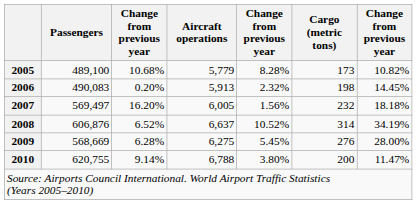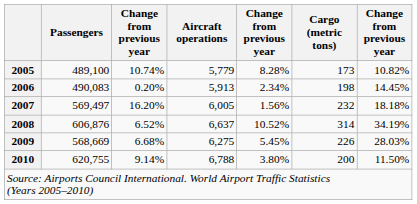 <table class="wikitable"  style="text-align:right; width:575px">
 <tr>
 <th style="width:50px"></th>
 <th style="width:100px">Passengers</th>
 <th style="width:75px">Change from previous year</th>
 <th style="width:100px">Aircraft operations</th>
 <th style="width:75px">Change from previous year</th>
 <th style="width:100px">Cargo<br>(metric tons)</th>
 <th style="width:75px">Change from previous year</th>
 </tr>
 <tr>
 <th>2005</th>
 <td>489,100</td>
-<td>10.68%</td>
+<td>10.74%</td>
 <td>5,779</td>
 <td> 8.28%</td>
 <td>173</td>
 <td>10.82%</td>
 </tr>
 <tr>
 <th>2006</th>
 <td>490,083</td>
 <td> 0.20%</td>
 <td>5,913</td>
-<td> 2.32%</td>
+<td> 2.34%</td>
 <td>198</td>
 <td>14.45%</td>
 </tr>
 <tr>
 <th>2007</th>
 <td>569,497</td>
 <td>16.20%</td>
 <td>6,005</td>
 <td> 1.56%</td>
 <td>232</td>
 <td>18.18%</td>
 </tr>
 <tr>
 <th>2008</th>
 <td>606,876</td>
 <td> 6.52%</td>
 <td>6,637</td>
 <td>10.52%</td>
 <td>314</td>
 <td>34.19%</td>
 </tr>
 <tr>
 <th>2009</th>
 <td>568,669</td>
-<td> 6.28%</td>
+<td> 6.68%</td>
 <td>6,275</td>
 <td> 5.45%</td>
-<td>276</td>
-<td>28.00%</td>
+<td>226</td>
+<td>28.03%</td>
 </tr>
 <tr>
 <th>2010</th>
 <td>620,755</td>
 <td> 9.14%</td>
 <td>6,788</td>
 <td> 3.80%</td>
 <td>200</td>
-<td>11.47%</td>
+<td>11.50%</td>
 </tr>
 <tr>
 <td colspan=7 style="text-align:left;"><em>Source: Airports Council International. World Airport Traffic Statistics<br>(Years 2005–2010)</em></td>
 </tr>
 </table>
